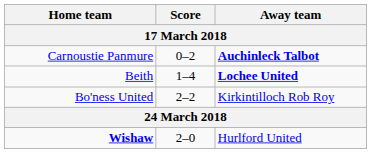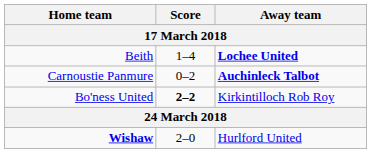 <table class="wikitable" style="border-collapse: collapse;">
 <tr>
 <th align="right" width="180">Home team</th>
 <th align="center" width="65">Score</th>
 <th align="left" width="180">Away team</th>
 </tr>
 <tr>
 <th colspan="3" align="center">17 March 2018</th>
 </tr>
 <tr>
+<td style="text-align:right;"><a href='#'>Beith</a></td>
+<td style="text-align:center;">1–4</td>
+<td style="text-align:left;"><strong><a href='#'>Lochee United</a></strong></td>
+</tr>
+<tr>
 <td style="text-align:right;"><a href='#'>Carnoustie Panmure</a></td>
 <td style="text-align:center;">0–2</td>
 <td style="text-align:left;"><strong><a href='#'>Auchinleck Talbot</a></strong></td>
 </tr>
 <tr>
-<td style="text-align:right;"><a href='#'>Beith</a></td>
-<td style="text-align:center;">1–4</td>
-<td style="text-align:left;"><strong><a href='#'>Lochee United</a></strong></td>
-</tr>
-<tr>
 <td style="text-align:right;"><a href='#'>Bo'ness United</a></td>
-<td style="text-align:center;">2–2</td>
+<td style="text-align:center;"><strong>2–2</strong></td>
 <td style="text-align:left;"><a href='#'>Kirkintilloch Rob Roy</a></td>
 </tr>
 <tr>
 <th colspan="3" align="center">24 March 2018</th>
 </tr>
 <tr>
 <td style="text-align:right;"><strong><a href='#'>Wishaw</a></strong></td>
 <td style="text-align:center;">2–0</td>
 <td style="text-align:left;"><a href='#'>Hurlford United</a></td>
 </tr>
 </table>
